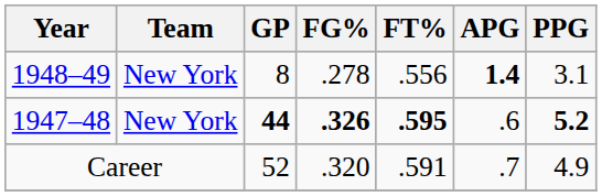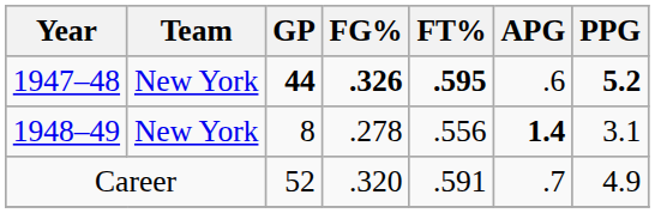 <table class="wikitable sortable" style="font-size:95%; text-align:right;">
 <tr>
 <th>Year</th>
 <th>Team</th>
 <th>GP</th>
 <th>FG%</th>
 <th>FT%</th>
 <th>APG</th>
 <th>PPG</th>
 </tr>
 <tr>
+<td style="text-align:left;"><a href='#'>1947–48</a></td>
+<td style="text-align:left;"><a href='#'>New York</a></td>
+<td><strong>44</strong></td>
+<td><strong>.326</strong></td>
+<td><strong>.595</strong></td>
+<td>.6</td>
+<td><strong>5.2</strong></td>
+</tr>
+<tr>
 <td style="text-align:left;"><a href='#'>1948–49</a></td>
 <td style="text-align:left;"><a href='#'>New York</a></td>
 <td>8</td>
 <td>.278</td>
 <td>.556</td>
 <td><strong>1.4</strong></td>
 <td>3.1</td>
-</tr>
-<tr>
-<td style="text-align:left;"><a href='#'>1947–48</a></td>
-<td style="text-align:left;"><a href='#'>New York</a></td>
-<td><strong>44</strong></td>
-<td><strong>.326</strong></td>
-<td><strong>.595</strong></td>
-<td>.6</td>
-<td><strong>5.2</strong></td>
 </tr>
 <tr>
 <td style="text-align:center;" colspan="2">Career</td>
 <td>52</td>
 <td>.320</td>
 <td>.591</td>
 <td>.7</td>
 <td>4.9</td>
 </tr>
 <tr>
 </tr>
 </table>
